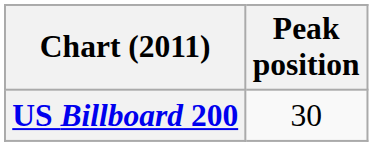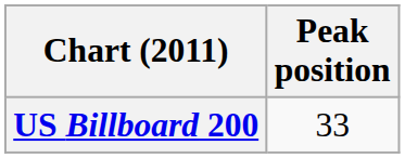 <table class="wikitable sortable plainrowheaders">
 <tr>
 <th scope="col">Chart (2011)</th>
 <th scope="col">Peak<br>position</th>
 </tr>
 <tr>
 <th scope="row"><a href='#'>US <em>Billboard</em> 200</a></th>
-<td style="text-align:center;">30</td>
+<td style="text-align:center;">33</td>
 </tr>
 </table>
